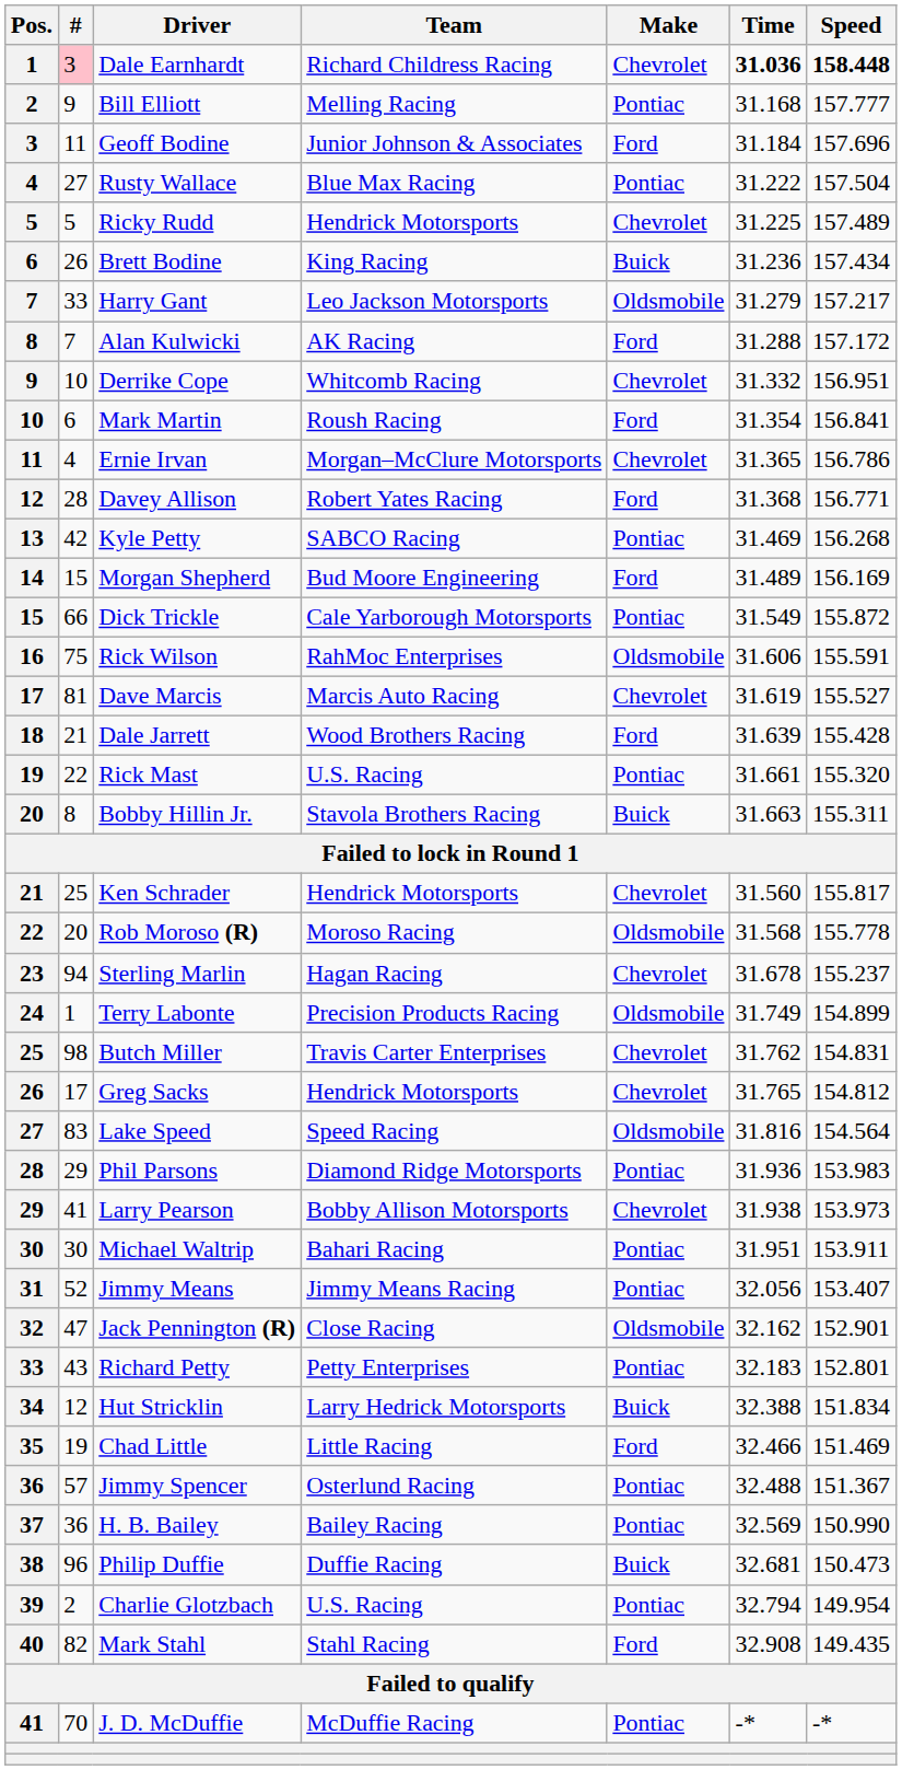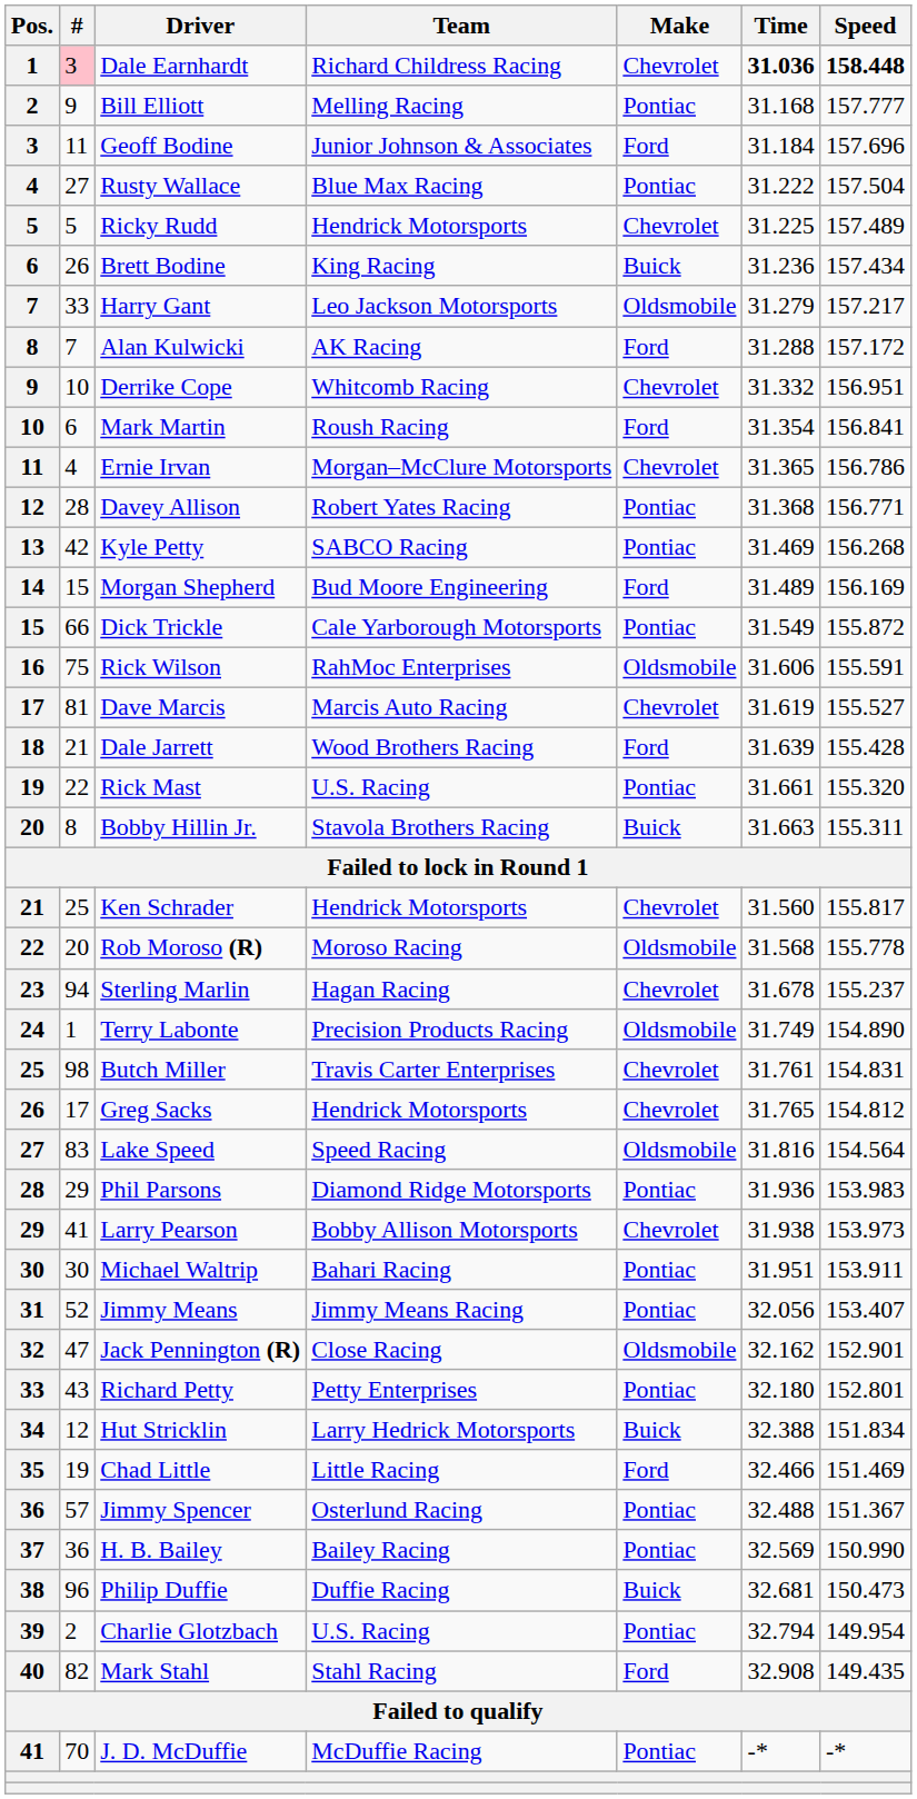 <table class="wikitable" style="font-size:95%">
 <tr>
 <th>Pos.</th>
 <th>#</th>
 <th>Driver</th>
 <th>Team</th>
 <th>Make</th>
 <th>Time</th>
 <th>Speed</th>
 </tr>
 <tr>
 <th>1</th>
 <td style="background: pink;">3</td>
 <td><a href='#'>Dale Earnhardt</a></td>
 <td><a href='#'>Richard Childress Racing</a></td>
 <td><a href='#'>Chevrolet</a></td>
 <td><strong>31.036</strong></td>
 <td><strong>158.448</strong></td>
 </tr>
 <tr>
 <th>2</th>
 <td>9</td>
 <td><a href='#'>Bill Elliott</a></td>
 <td><a href='#'>Melling Racing</a></td>
 <td><a href='#'>Pontiac</a></td>
 <td>31.168</td>
 <td>157.777</td>
 </tr>
 <tr>
 <th>3</th>
 <td>11</td>
 <td><a href='#'>Geoff Bodine</a></td>
 <td><a href='#'>Junior Johnson & Associates</a></td>
 <td><a href='#'>Ford</a></td>
 <td>31.184</td>
 <td>157.696</td>
 </tr>
 <tr>
 <th>4</th>
 <td>27</td>
 <td><a href='#'>Rusty Wallace</a></td>
 <td><a href='#'>Blue Max Racing</a></td>
 <td><a href='#'>Pontiac</a></td>
 <td>31.222</td>
 <td>157.504</td>
 </tr>
 <tr>
 <th>5</th>
 <td>5</td>
 <td><a href='#'>Ricky Rudd</a></td>
 <td><a href='#'>Hendrick Motorsports</a></td>
 <td><a href='#'>Chevrolet</a></td>
 <td>31.225</td>
 <td>157.489</td>
 </tr>
 <tr>
 <th>6</th>
 <td>26</td>
 <td><a href='#'>Brett Bodine</a></td>
 <td><a href='#'>King Racing</a></td>
 <td><a href='#'>Buick</a></td>
 <td>31.236</td>
 <td>157.434</td>
 </tr>
 <tr>
 <th>7</th>
 <td>33</td>
 <td><a href='#'>Harry Gant</a></td>
 <td><a href='#'>Leo Jackson Motorsports</a></td>
 <td><a href='#'>Oldsmobile</a></td>
 <td>31.279</td>
 <td>157.217</td>
 </tr>
 <tr>
 <th>8</th>
 <td>7</td>
 <td><a href='#'>Alan Kulwicki</a></td>
 <td><a href='#'>AK Racing</a></td>
 <td><a href='#'>Ford</a></td>
 <td>31.288</td>
 <td>157.172</td>
 </tr>
 <tr>
 <th>9</th>
 <td>10</td>
 <td><a href='#'>Derrike Cope</a></td>
 <td><a href='#'>Whitcomb Racing</a></td>
 <td><a href='#'>Chevrolet</a></td>
 <td>31.332</td>
 <td>156.951</td>
 </tr>
 <tr>
 <th>10</th>
 <td>6</td>
 <td><a href='#'>Mark Martin</a></td>
 <td><a href='#'>Roush Racing</a></td>
 <td><a href='#'>Ford</a></td>
 <td>31.354</td>
 <td>156.841</td>
 </tr>
 <tr>
 <th>11</th>
 <td>4</td>
 <td><a href='#'>Ernie Irvan</a></td>
 <td><a href='#'>Morgan–McClure Motorsports</a></td>
 <td><a href='#'>Chevrolet</a></td>
 <td>31.365</td>
 <td>156.786</td>
 </tr>
 <tr>
 <th>12</th>
 <td>28</td>
 <td><a href='#'>Davey Allison</a></td>
 <td><a href='#'>Robert Yates Racing</a></td>
-<td><a href='#'>Ford</a></td>
+<td><a href='#'>Pontiac</a></td>
 <td>31.368</td>
 <td>156.771</td>
 </tr>
 <tr>
 <th>13</th>
 <td>42</td>
 <td><a href='#'>Kyle Petty</a></td>
 <td><a href='#'>SABCO Racing</a></td>
 <td><a href='#'>Pontiac</a></td>
 <td>31.469</td>
 <td>156.268</td>
 </tr>
 <tr>
 <th>14</th>
 <td>15</td>
 <td><a href='#'>Morgan Shepherd</a></td>
 <td><a href='#'>Bud Moore Engineering</a></td>
 <td><a href='#'>Ford</a></td>
 <td>31.489</td>
 <td>156.169</td>
 </tr>
 <tr>
 <th>15</th>
 <td>66</td>
 <td><a href='#'>Dick Trickle</a></td>
 <td><a href='#'>Cale Yarborough Motorsports</a></td>
 <td><a href='#'>Pontiac</a></td>
 <td>31.549</td>
 <td>155.872</td>
 </tr>
 <tr>
 <th>16</th>
 <td>75</td>
 <td><a href='#'>Rick Wilson</a></td>
 <td><a href='#'>RahMoc Enterprises</a></td>
 <td><a href='#'>Oldsmobile</a></td>
 <td>31.606</td>
 <td>155.591</td>
 </tr>
 <tr>
 <th>17</th>
 <td>81</td>
 <td><a href='#'>Dave Marcis</a></td>
 <td><a href='#'>Marcis Auto Racing</a></td>
 <td><a href='#'>Chevrolet</a></td>
 <td>31.619</td>
 <td>155.527</td>
 </tr>
 <tr>
 <th>18</th>
 <td>21</td>
 <td><a href='#'>Dale Jarrett</a></td>
 <td><a href='#'>Wood Brothers Racing</a></td>
 <td><a href='#'>Ford</a></td>
 <td>31.639</td>
 <td>155.428</td>
 </tr>
 <tr>
 <th>19</th>
 <td>22</td>
 <td><a href='#'>Rick Mast</a></td>
 <td><a href='#'>U.S. Racing</a></td>
 <td><a href='#'>Pontiac</a></td>
 <td>31.661</td>
 <td>155.320</td>
 </tr>
 <tr>
 <th>20</th>
 <td>8</td>
 <td><a href='#'>Bobby Hillin Jr.</a></td>
 <td><a href='#'>Stavola Brothers Racing</a></td>
 <td><a href='#'>Buick</a></td>
 <td>31.663</td>
 <td>155.311</td>
 </tr>
 <tr>
 <th colspan="7">Failed to lock in Round 1</th>
 </tr>
 <tr>
 <th>21</th>
 <td>25</td>
 <td><a href='#'>Ken Schrader</a></td>
 <td><a href='#'>Hendrick Motorsports</a></td>
 <td><a href='#'>Chevrolet</a></td>
 <td>31.560</td>
 <td>155.817</td>
 </tr>
 <tr>
 <th>22</th>
 <td>20</td>
 <td><a href='#'>Rob Moroso</a> <strong>(R)</strong></td>
 <td><a href='#'>Moroso Racing</a></td>
 <td><a href='#'>Oldsmobile</a></td>
 <td>31.568</td>
 <td>155.778</td>
 </tr>
 <tr>
 <th>23</th>
 <td>94</td>
 <td><a href='#'>Sterling Marlin</a></td>
 <td><a href='#'>Hagan Racing</a></td>
 <td><a href='#'>Chevrolet</a></td>
 <td>31.678</td>
 <td>155.237</td>
 </tr>
 <tr>
 <th>24</th>
 <td>1</td>
 <td><a href='#'>Terry Labonte</a></td>
 <td><a href='#'>Precision Products Racing</a></td>
 <td><a href='#'>Oldsmobile</a></td>
 <td>31.749</td>
-<td>154.899</td>
+<td>154.890</td>
 </tr>
 <tr>
 <th>25</th>
 <td>98</td>
 <td><a href='#'>Butch Miller</a></td>
 <td><a href='#'>Travis Carter Enterprises</a></td>
 <td><a href='#'>Chevrolet</a></td>
-<td>31.762</td>
+<td>31.761</td>
 <td>154.831</td>
 </tr>
 <tr>
 <th>26</th>
 <td>17</td>
 <td><a href='#'>Greg Sacks</a></td>
 <td><a href='#'>Hendrick Motorsports</a></td>
 <td><a href='#'>Chevrolet</a></td>
 <td>31.765</td>
 <td>154.812</td>
 </tr>
 <tr>
 <th>27</th>
 <td>83</td>
 <td><a href='#'>Lake Speed</a></td>
 <td><a href='#'>Speed Racing</a></td>
 <td><a href='#'>Oldsmobile</a></td>
 <td>31.816</td>
 <td>154.564</td>
 </tr>
 <tr>
 <th>28</th>
 <td>29</td>
 <td><a href='#'>Phil Parsons</a></td>
 <td><a href='#'>Diamond Ridge Motorsports</a></td>
 <td><a href='#'>Pontiac</a></td>
 <td>31.936</td>
 <td>153.983</td>
 </tr>
 <tr>
 <th>29</th>
 <td>41</td>
 <td><a href='#'>Larry Pearson</a></td>
 <td><a href='#'>Bobby Allison Motorsports</a></td>
 <td><a href='#'>Chevrolet</a></td>
 <td>31.938</td>
 <td>153.973</td>
 </tr>
 <tr>
 <th>30</th>
 <td>30</td>
 <td><a href='#'>Michael Waltrip</a></td>
 <td><a href='#'>Bahari Racing</a></td>
 <td><a href='#'>Pontiac</a></td>
 <td>31.951</td>
 <td>153.911</td>
 </tr>
 <tr>
 <th>31</th>
 <td>52</td>
 <td><a href='#'>Jimmy Means</a></td>
 <td><a href='#'>Jimmy Means Racing</a></td>
 <td><a href='#'>Pontiac</a></td>
 <td>32.056</td>
 <td>153.407</td>
 </tr>
 <tr>
 <th>32</th>
 <td>47</td>
 <td><a href='#'>Jack Pennington</a> <strong>(R)</strong></td>
 <td><a href='#'>Close Racing</a></td>
 <td><a href='#'>Oldsmobile</a></td>
 <td>32.162</td>
 <td>152.901</td>
 </tr>
 <tr>
 <th>33</th>
 <td>43</td>
 <td><a href='#'>Richard Petty</a></td>
 <td><a href='#'>Petty Enterprises</a></td>
 <td><a href='#'>Pontiac</a></td>
-<td>32.183</td>
+<td>32.180</td>
 <td>152.801</td>
 </tr>
 <tr>
 <th>34</th>
 <td>12</td>
 <td><a href='#'>Hut Stricklin</a></td>
 <td><a href='#'>Larry Hedrick Motorsports</a></td>
 <td><a href='#'>Buick</a></td>
 <td>32.388</td>
 <td>151.834</td>
 </tr>
 <tr>
 <th>35</th>
 <td>19</td>
 <td><a href='#'>Chad Little</a></td>
 <td><a href='#'>Little Racing</a></td>
 <td><a href='#'>Ford</a></td>
 <td>32.466</td>
 <td>151.469</td>
 </tr>
 <tr>
 <th>36</th>
 <td>57</td>
 <td><a href='#'>Jimmy Spencer</a></td>
 <td><a href='#'>Osterlund Racing</a></td>
 <td><a href='#'>Pontiac</a></td>
 <td>32.488</td>
 <td>151.367</td>
 </tr>
 <tr>
 <th>37</th>
 <td>36</td>
 <td><a href='#'>H. B. Bailey</a></td>
 <td><a href='#'>Bailey Racing</a></td>
 <td><a href='#'>Pontiac</a></td>
 <td>32.569</td>
 <td>150.990</td>
 </tr>
 <tr>
 <th>38</th>
 <td>96</td>
 <td><a href='#'>Philip Duffie</a></td>
 <td><a href='#'>Duffie Racing</a></td>
 <td><a href='#'>Buick</a></td>
 <td>32.681</td>
 <td>150.473</td>
 </tr>
 <tr>
 <th>39</th>
 <td>2</td>
 <td><a href='#'>Charlie Glotzbach</a></td>
 <td><a href='#'>U.S. Racing</a></td>
 <td><a href='#'>Pontiac</a></td>
 <td>32.794</td>
 <td>149.954</td>
 </tr>
 <tr>
 <th>40</th>
 <td>82</td>
 <td><a href='#'>Mark Stahl</a></td>
 <td><a href='#'>Stahl Racing</a></td>
 <td><a href='#'>Ford</a></td>
 <td>32.908</td>
 <td>149.435</td>
 </tr>
 <tr>
 <th colspan="7">Failed to qualify</th>
 </tr>
 <tr>
 <th>41</th>
 <td>70</td>
 <td><a href='#'>J. D. McDuffie</a></td>
 <td><a href='#'>McDuffie Racing</a></td>
 <td><a href='#'>Pontiac</a></td>
 <td>-*</td>
 <td>-*</td>
 </tr>
 <tr>
 <th colspan="7"></th>
 </tr>
 <tr>
 <th colspan="7"></th>
 </tr>
 </table>
